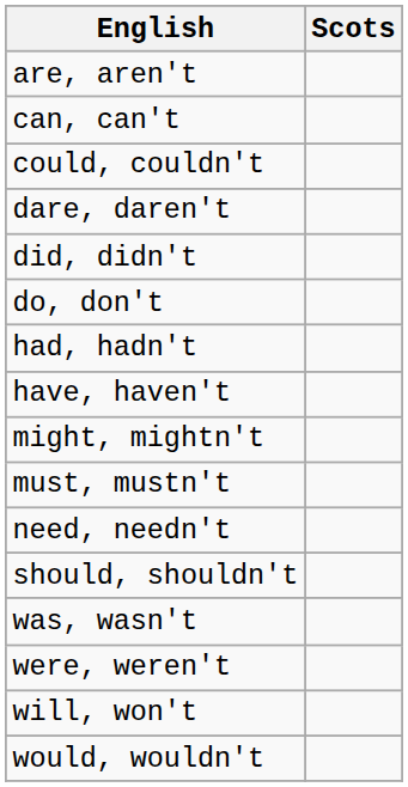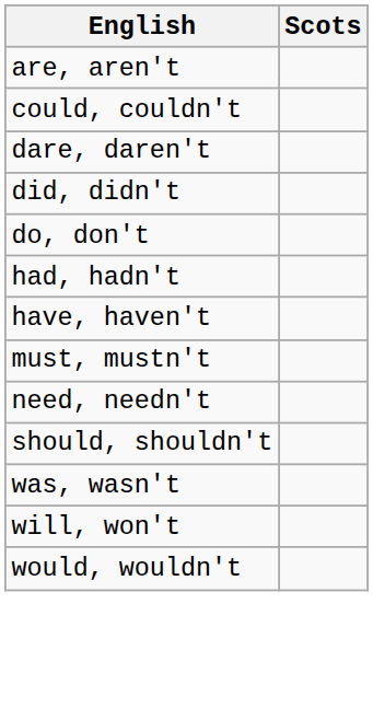 <table class="wikitable" border="1">
 <tr>
 <th>English</th>
 <th>Scots</th>
 </tr>
 <tr>
 <td>are, aren't</td>
-<td></td>
-</tr>
-<tr>
-<td>can, can't</td>
 <td></td>
 </tr>
 <tr>
 <td>could, couldn't</td>
 <td></td>
 </tr>
 <tr>
 <td>dare, daren't</td>
 <td></td>
 </tr>
 <tr>
 <td>did, didn't</td>
 <td></td>
 </tr>
 <tr>
 <td>do, don't</td>
 <td></td>
 </tr>
 <tr>
 <td>had, hadn't</td>
 <td></td>
 </tr>
 <tr>
 <td>have, haven't</td>
 <td></td>
 </tr>
 <tr>
-<td>might, mightn't</td>
-<td></td>
-</tr>
-<tr>
 <td>must, mustn't</td>
 <td></td>
 </tr>
 <tr>
 <td>need, needn't</td>
 <td></td>
 </tr>
 <tr>
 <td>should, shouldn't</td>
 <td></td>
 </tr>
 <tr>
 <td>was, wasn't</td>
 <td></td>
 </tr>
 <tr>
-<td>were, weren't</td>
-<td></td>
-</tr>
-<tr>
 <td>will, won't</td>
 <td></td>
 </tr>
 <tr>
 <td>would, wouldn't</td>
 <td></td>
 </tr>
 </table>
